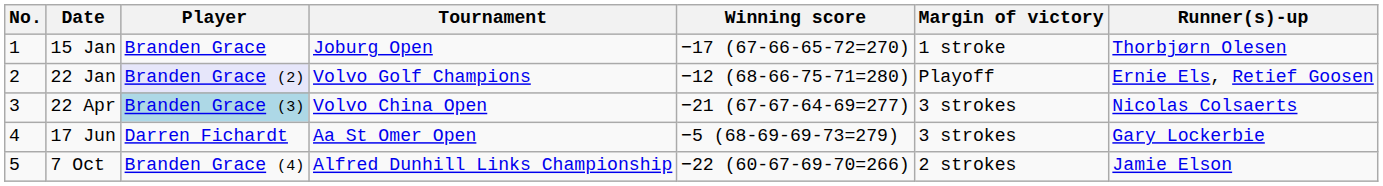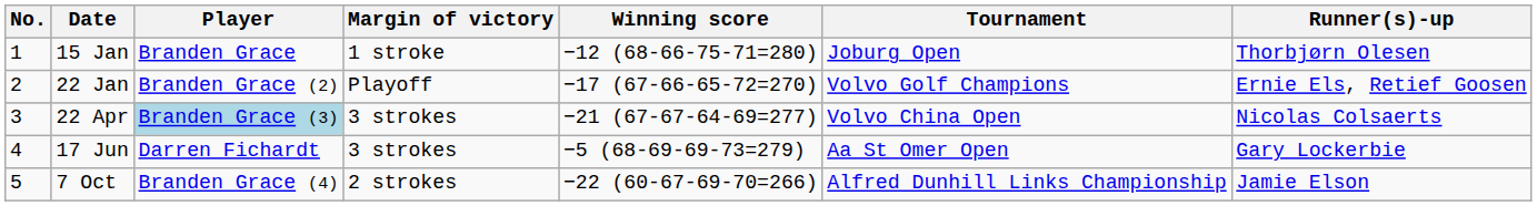 <table class="wikitable" style="font-size:95%;">
 <tr>
 <th>No.</th>
 <th>Date</th>
 <th>Player</th>
+<th>Margin of victory</th>
+<th>Winning score</th>
 <th>Tournament</th>
-<th>Winning score</th>
-<th>Margin of victory</th>
 <th>Runner(s)-up</th>
 </tr>
 <tr>
 <td>1</td>
 <td>15 Jan</td>
 <td> <a href='#'>Branden Grace</a></td>
+<td>1 stroke</td>
+<td>−12 (68-66-75-71=280)</td>
 <td><a href='#'>Joburg Open</a></td>
-<td>−17 (67-66-65-72=270)</td>
-<td>1 stroke</td>
 <td> <a href='#'>Thorbjørn Olesen</a></td>
 </tr>
 <tr>
 <td>2</td>
 <td>22 Jan</td>
-<td style="background: lavender;"> <a href='#'>Branden Grace</a> <small>(2)</small></td>
+<td> <a href='#'>Branden Grace</a> <small>(2)</small></td>
+<td>Playoff</td>
+<td>−17 (67-66-65-72=270)</td>
 <td><a href='#'>Volvo Golf Champions</a></td>
-<td>−12 (68-66-75-71=280)</td>
-<td>Playoff</td>
 <td> <a href='#'>Ernie Els</a>,  <a href='#'>Retief Goosen</a></td>
 </tr>
 <tr>
 <td>3</td>
 <td>22 Apr</td>
 <td style="background: lightblue;"> <a href='#'>Branden Grace</a> <small>(3)</small></td>
+<td>3 strokes</td>
+<td>−21 (67-67-64-69=277)</td>
 <td><a href='#'>Volvo China Open</a></td>
-<td>−21 (67-67-64-69=277)</td>
-<td>3 strokes</td>
 <td> <a href='#'>Nicolas Colsaerts</a></td>
 </tr>
 <tr>
 <td>4</td>
 <td>17 Jun</td>
 <td> <a href='#'>Darren Fichardt</a></td>
+<td>3 strokes</td>
+<td>−5 (68-69-69-73=279)</td>
 <td><a href='#'>Aa St Omer Open</a></td>
-<td>−5 (68-69-69-73=279)</td>
-<td>3 strokes</td>
 <td> <a href='#'>Gary Lockerbie</a></td>
 </tr>
 <tr>
 <td>5</td>
 <td>7 Oct</td>
 <td> <a href='#'>Branden Grace</a> <small>(4)</small></td>
+<td>2 strokes</td>
+<td>−22 (60-67-69-70=266)</td>
 <td><a href='#'>Alfred Dunhill Links Championship</a></td>
-<td>−22 (60-67-69-70=266)</td>
-<td>2 strokes</td>
 <td> <a href='#'>Jamie Elson</a></td>
 </tr>
 </table>
